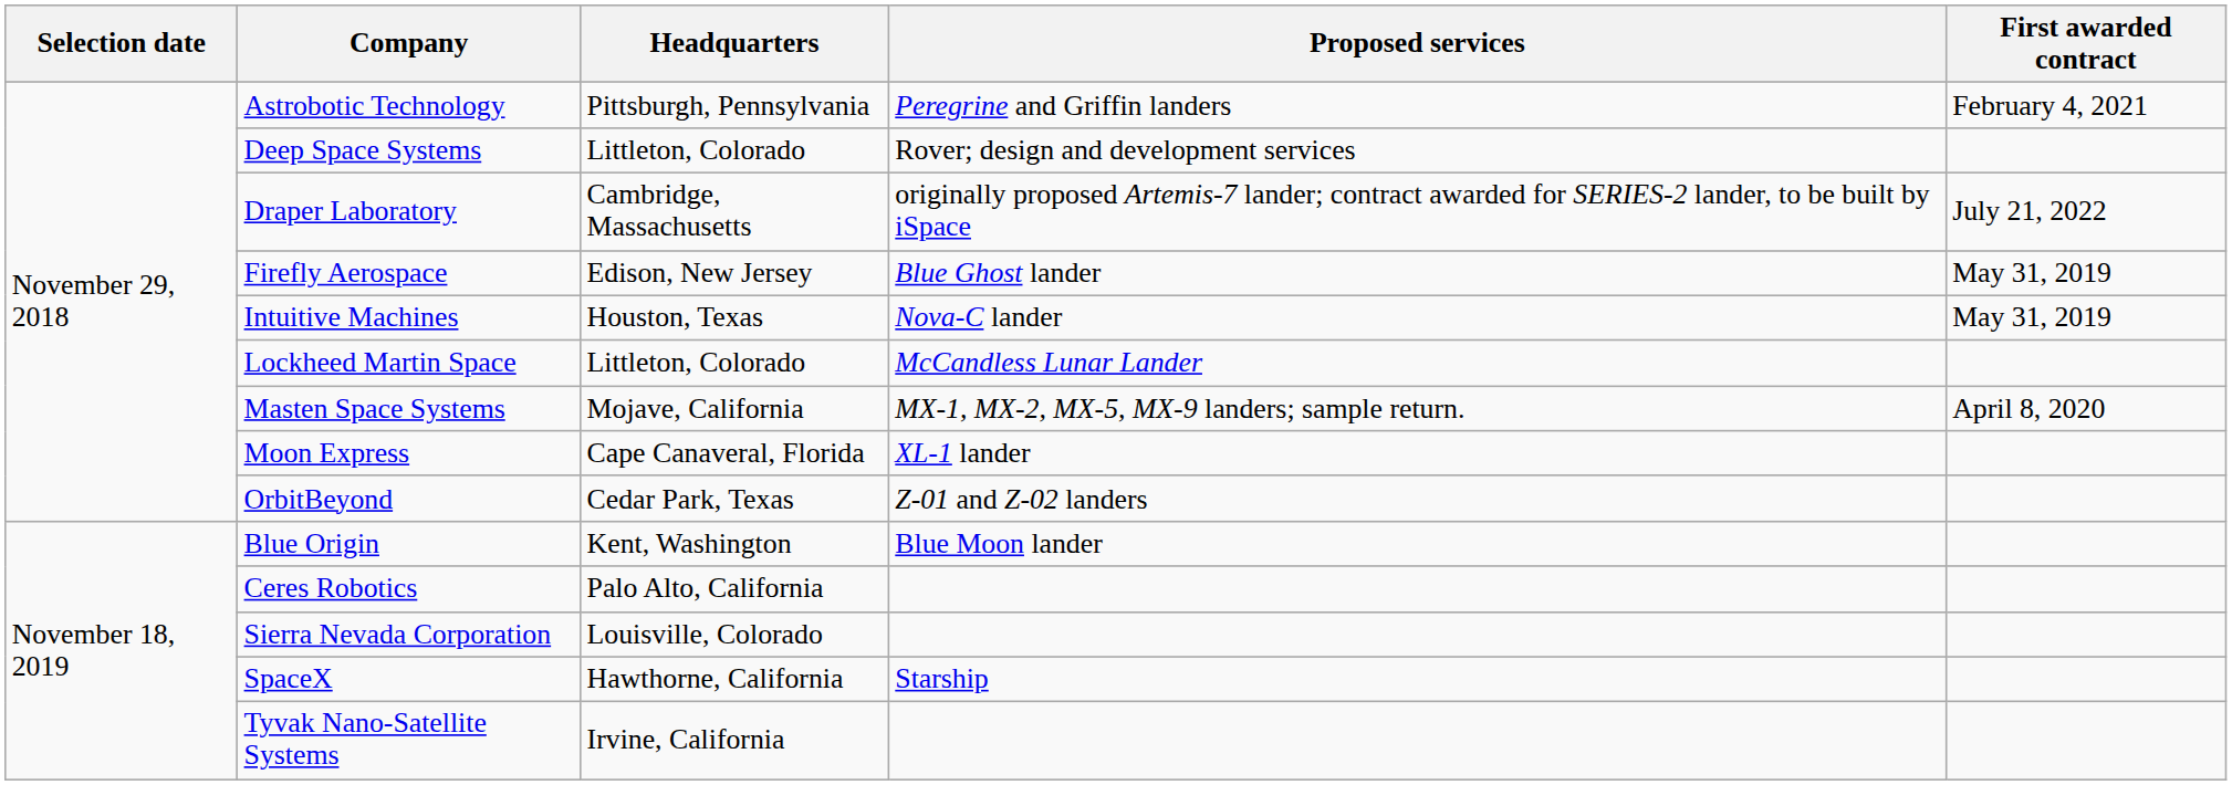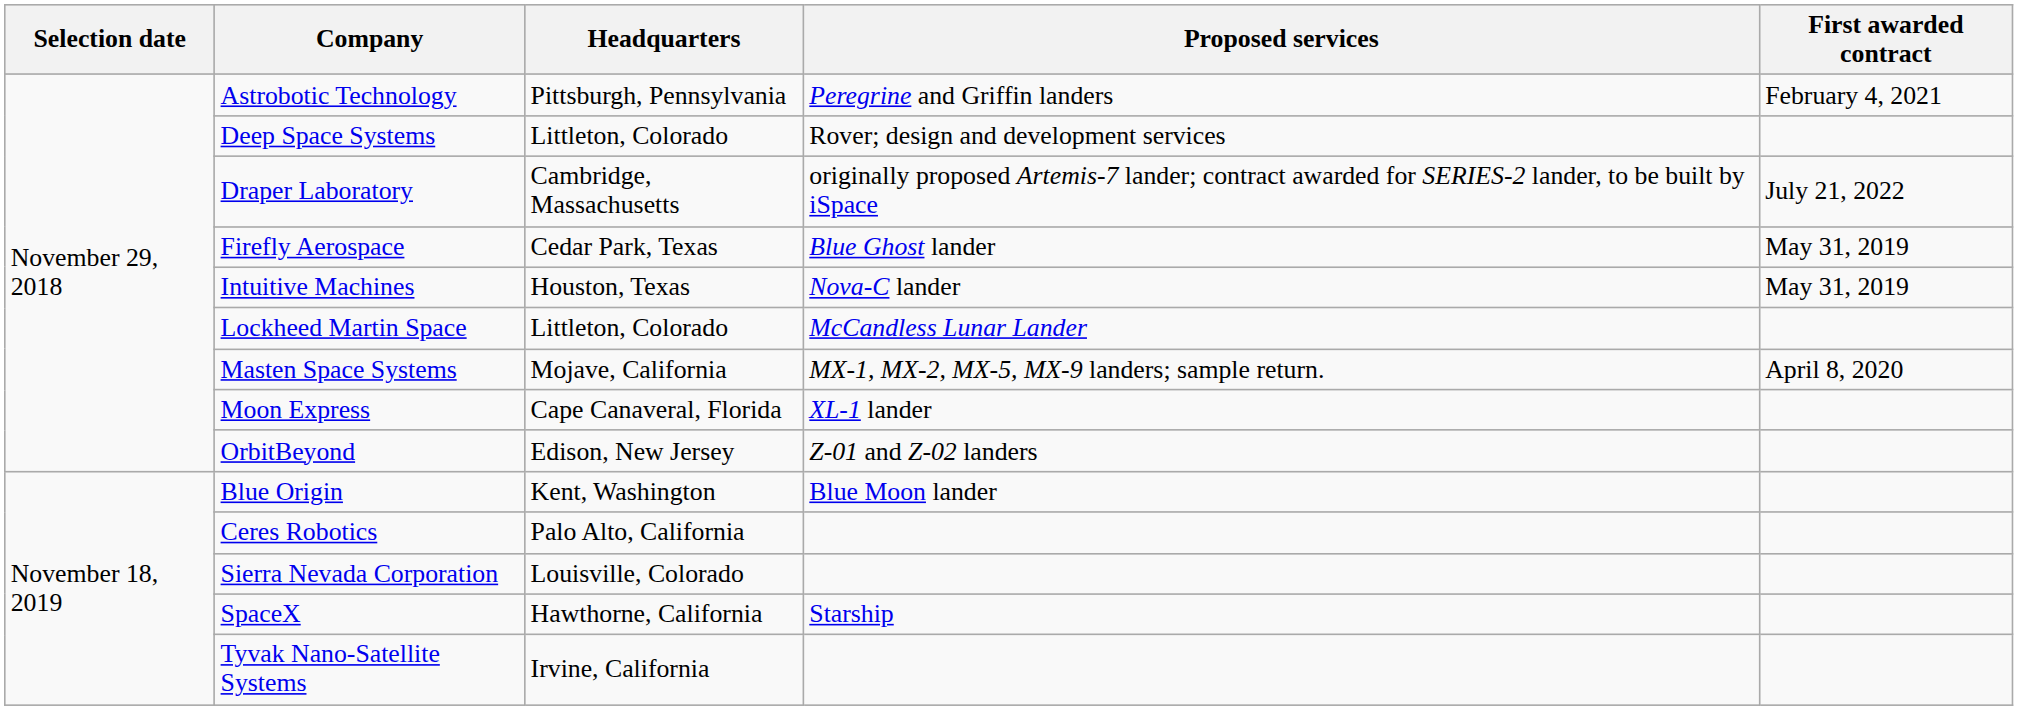 <table class="wikitable">
 <tr>
 <th>Selection date</th>
 <th>Company</th>
 <th>Headquarters</th>
 <th>Proposed services</th>
 <th>First awarded contract</th>
 </tr>
 <tr>
 <td rowspan=9>November 29, 2018</td>
 <td><a href='#'>Astrobotic Technology</a></td>
 <td>Pittsburgh, Pennsylvania</td>
 <td><a href='#'><em>Peregrine</em></a> and Griffin landers</td>
 <td>February 4, 2021</td>
 </tr>
 <tr>
 <td><a href='#'>Deep Space Systems</a></td>
 <td>Littleton, Colorado</td>
 <td>Rover; design and development services</td>
 <td></td>
 </tr>
 <tr>
 <td><a href='#'>Draper Laboratory</a></td>
 <td>Cambridge, Massachusetts</td>
 <td>originally proposed <em>Artemis-7</em> lander; contract awarded for <em>SERIES-2</em> lander, to be built by <a href='#'>iSpace</a></td>
 <td>July 21, 2022</td>
 </tr>
 <tr>
 <td><a href='#'>Firefly Aerospace</a></td>
-<td>Edison, New Jersey</td>
+<td>Cedar Park, Texas</td>
 <td><a href='#'><em>Blue Ghost</em></a> lander</td>
 <td>May 31, 2019</td>
 </tr>
 <tr>
 <td><a href='#'>Intuitive Machines</a></td>
 <td>Houston, Texas</td>
 <td><em><a href='#'>Nova-C</a></em> lander</td>
 <td>May 31, 2019</td>
 </tr>
 <tr>
 <td><a href='#'>Lockheed Martin Space</a></td>
 <td>Littleton, Colorado</td>
 <td><em><a href='#'>McCandless Lunar Lander</a></em></td>
 <td></td>
 </tr>
 <tr>
 <td><a href='#'>Masten Space Systems</a></td>
 <td>Mojave, California</td>
 <td><em>MX-1, MX-2, MX-5, MX-9</em> landers; sample return.</td>
 <td>April 8, 2020</td>
 </tr>
 <tr>
 <td><a href='#'>Moon Express</a></td>
 <td>Cape Canaveral, Florida</td>
 <td><a href='#'><em>XL-1</em></a> lander</td>
 <td></td>
 </tr>
 <tr>
 <td><a href='#'>OrbitBeyond</a></td>
-<td>Cedar Park, Texas</td>
+<td>Edison, New Jersey</td>
 <td><em>Z-01</em> and <em>Z-02</em> landers</td>
 <td></td>
 </tr>
 <tr>
 <td rowspan=5>November 18, 2019</td>
 <td><a href='#'>Blue Origin</a></td>
 <td>Kent, Washington</td>
 <td><a href='#'>Blue Moon</a> lander</td>
 <td></td>
 </tr>
 <tr>
 <td><a href='#'>Ceres Robotics</a></td>
 <td>Palo Alto, California</td>
 <td></td>
 <td></td>
 </tr>
 <tr>
 <td><a href='#'>Sierra Nevada Corporation</a></td>
 <td>Louisville, Colorado</td>
 <td></td>
 <td></td>
 </tr>
 <tr>
 <td><a href='#'>SpaceX</a></td>
 <td>Hawthorne, California</td>
 <td><a href='#'>Starship</a></td>
 <td></td>
 </tr>
 <tr>
 <td><a href='#'>Tyvak Nano-Satellite Systems</a></td>
 <td>Irvine, California</td>
 <td></td>
 <td></td>
 </tr>
 </table>
